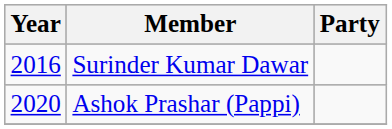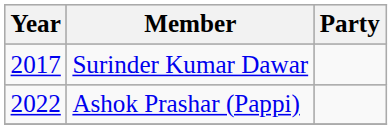 <table class="wikitable sortable">
 <tr>
 <th>Year</th>
 <th>Member</th>
 <th colspan="2">Party</th>
 </tr>
 <tr>
-<td><a href='#'>2016</a></td>
+<td><a href='#'>2017</a></td>
 <td><a href='#'>Surinder Kumar Dawar</a></td>
 <td></td>
 </tr>
 <tr>
-<td><a href='#'>2020</a></td>
+<td><a href='#'>2022</a></td>
 <td><a href='#'>Ashok Prashar (Pappi)</a></td>
 <td></td>
 </tr>
 <tr>
 </tr>
 </table>
